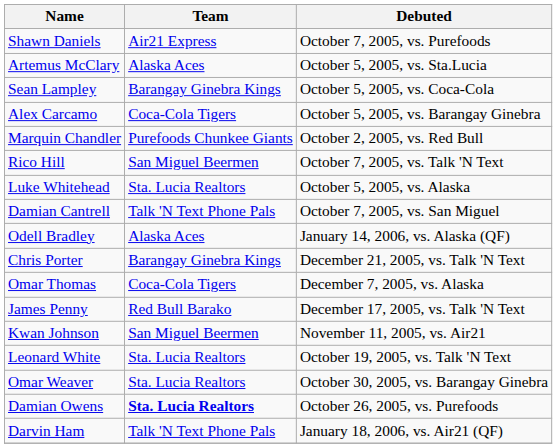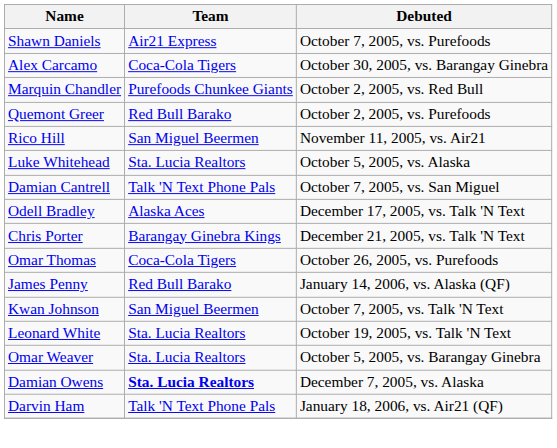 <table class="wikitable">
 <tr>
 <th>Name</th>
 <th>Team</th>
 <th>Debuted</th>
 </tr>
 <tr>
 <td><a href='#'>Shawn Daniels</a></td>
 <td><a href='#'>Air21 Express</a></td>
 <td>October 7, 2005, vs. Purefoods</td>
 </tr>
 <tr>
-<td><a href='#'>Artemus McClary</a></td>
-<td><a href='#'>Alaska Aces</a></td>
-<td>October 5, 2005, vs. Sta.Lucia</td>
-</tr>
-<tr>
-<td><a href='#'>Sean Lampley</a></td>
-<td><a href='#'>Barangay Ginebra Kings</a></td>
-<td>October 5, 2005, vs. Coca-Cola</td>
-</tr>
-<tr>
 <td><a href='#'>Alex Carcamo</a></td>
 <td><a href='#'>Coca-Cola Tigers</a></td>
-<td>October 5, 2005, vs. Barangay Ginebra</td>
+<td>October 30, 2005, vs. Barangay Ginebra</td>
 </tr>
 <tr>
 <td><a href='#'>Marquin Chandler</a></td>
 <td><a href='#'>Purefoods Chunkee Giants</a></td>
 <td>October 2, 2005, vs. Red Bull</td>
 </tr>
 <tr>
+<td><a href='#'>Quemont Greer</a></td>
+<td><a href='#'>Red Bull Barako</a></td>
+<td>October 2, 2005, vs. Purefoods</td>
+</tr>
+<tr>
 <td><a href='#'>Rico Hill</a></td>
 <td><a href='#'>San Miguel Beermen</a></td>
-<td>October 7, 2005, vs. Talk 'N Text</td>
+<td>November 11, 2005, vs. Air21</td>
 </tr>
 <tr>
 <td><a href='#'>Luke Whitehead</a></td>
 <td><a href='#'>Sta. Lucia Realtors</a></td>
 <td>October 5, 2005, vs. Alaska</td>
 </tr>
 <tr>
 <td><a href='#'>Damian Cantrell</a></td>
 <td><a href='#'>Talk 'N Text Phone Pals</a></td>
 <td>October 7, 2005, vs. San Miguel</td>
 </tr>
 <tr>
 <td><a href='#'>Odell Bradley</a></td>
 <td><a href='#'>Alaska Aces</a></td>
-<td>January 14, 2006, vs. Alaska (QF)</td>
+<td>December 17, 2005, vs. Talk 'N Text</td>
 </tr>
 <tr>
 <td><a href='#'>Chris Porter</a></td>
 <td><a href='#'>Barangay Ginebra Kings</a></td>
 <td>December 21, 2005, vs. Talk 'N Text</td>
 </tr>
 <tr>
 <td><a href='#'>Omar Thomas</a></td>
 <td><a href='#'>Coca-Cola Tigers</a></td>
-<td>December 7, 2005, vs. Alaska</td>
+<td>October 26, 2005, vs. Purefoods</td>
 </tr>
 <tr>
 <td><a href='#'>James Penny</a></td>
 <td><a href='#'>Red Bull Barako</a></td>
-<td>December 17, 2005, vs. Talk 'N Text</td>
+<td>January 14, 2006, vs. Alaska (QF)</td>
 </tr>
 <tr>
 <td><a href='#'>Kwan Johnson</a></td>
 <td><a href='#'>San Miguel Beermen</a></td>
-<td>November 11, 2005, vs. Air21</td>
+<td>October 7, 2005, vs. Talk 'N Text</td>
 </tr>
 <tr>
 <td><a href='#'>Leonard White</a></td>
 <td><a href='#'>Sta. Lucia Realtors</a></td>
 <td>October 19, 2005, vs. Talk 'N Text</td>
 </tr>
 <tr>
 <td><a href='#'>Omar Weaver</a></td>
 <td><a href='#'>Sta. Lucia Realtors</a></td>
-<td>October 30, 2005, vs. Barangay Ginebra</td>
+<td>October 5, 2005, vs. Barangay Ginebra</td>
 </tr>
 <tr>
 <td><a href='#'>Damian Owens</a></td>
 <td><strong><a href='#'>Sta. Lucia Realtors</a></strong></td>
-<td>October 26, 2005, vs. Purefoods</td>
+<td>December 7, 2005, vs. Alaska</td>
 </tr>
 <tr>
 <td><a href='#'>Darvin Ham</a></td>
 <td><a href='#'>Talk 'N Text Phone Pals</a></td>
 <td>January 18, 2006, vs. Air21 (QF)</td>
 </tr>
 <tr>
 </tr>
 </table>
